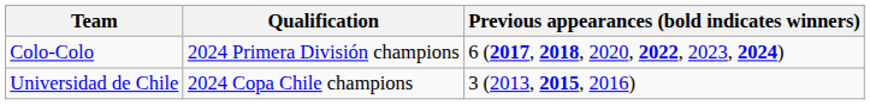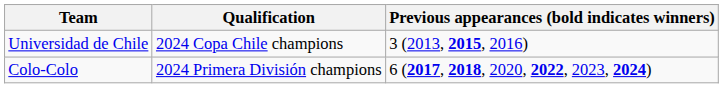 <table class="wikitable">
 <tr>
 <th>Team</th>
 <th>Qualification</th>
 <th>Previous appearances (bold indicates winners)</th>
 </tr>
 <tr>
+<td><a href='#'>Universidad de Chile</a></td>
+<td><a href='#'>2024 Copa Chile</a> champions</td>
+<td>3 (<a href='#'>2013</a>, <strong><a href='#'>2015</a></strong>, <a href='#'>2016</a>)</td>
+</tr>
+<tr>
 <td><a href='#'>Colo-Colo</a></td>
 <td><a href='#'>2024 Primera División</a> champions</td>
 <td>6 (<strong><a href='#'>2017</a></strong>, <strong><a href='#'>2018</a></strong>, <a href='#'>2020</a>, <strong><a href='#'>2022</a></strong>, <a href='#'>2023</a>, <strong><a href='#'>2024</a></strong>)</td>
 </tr>
-<tr>
-<td><a href='#'>Universidad de Chile</a></td>
-<td><a href='#'>2024 Copa Chile</a> champions</td>
-<td>3 (<a href='#'>2013</a>, <strong><a href='#'>2015</a></strong>, <a href='#'>2016</a>)</td>
-</tr>
 </table>
